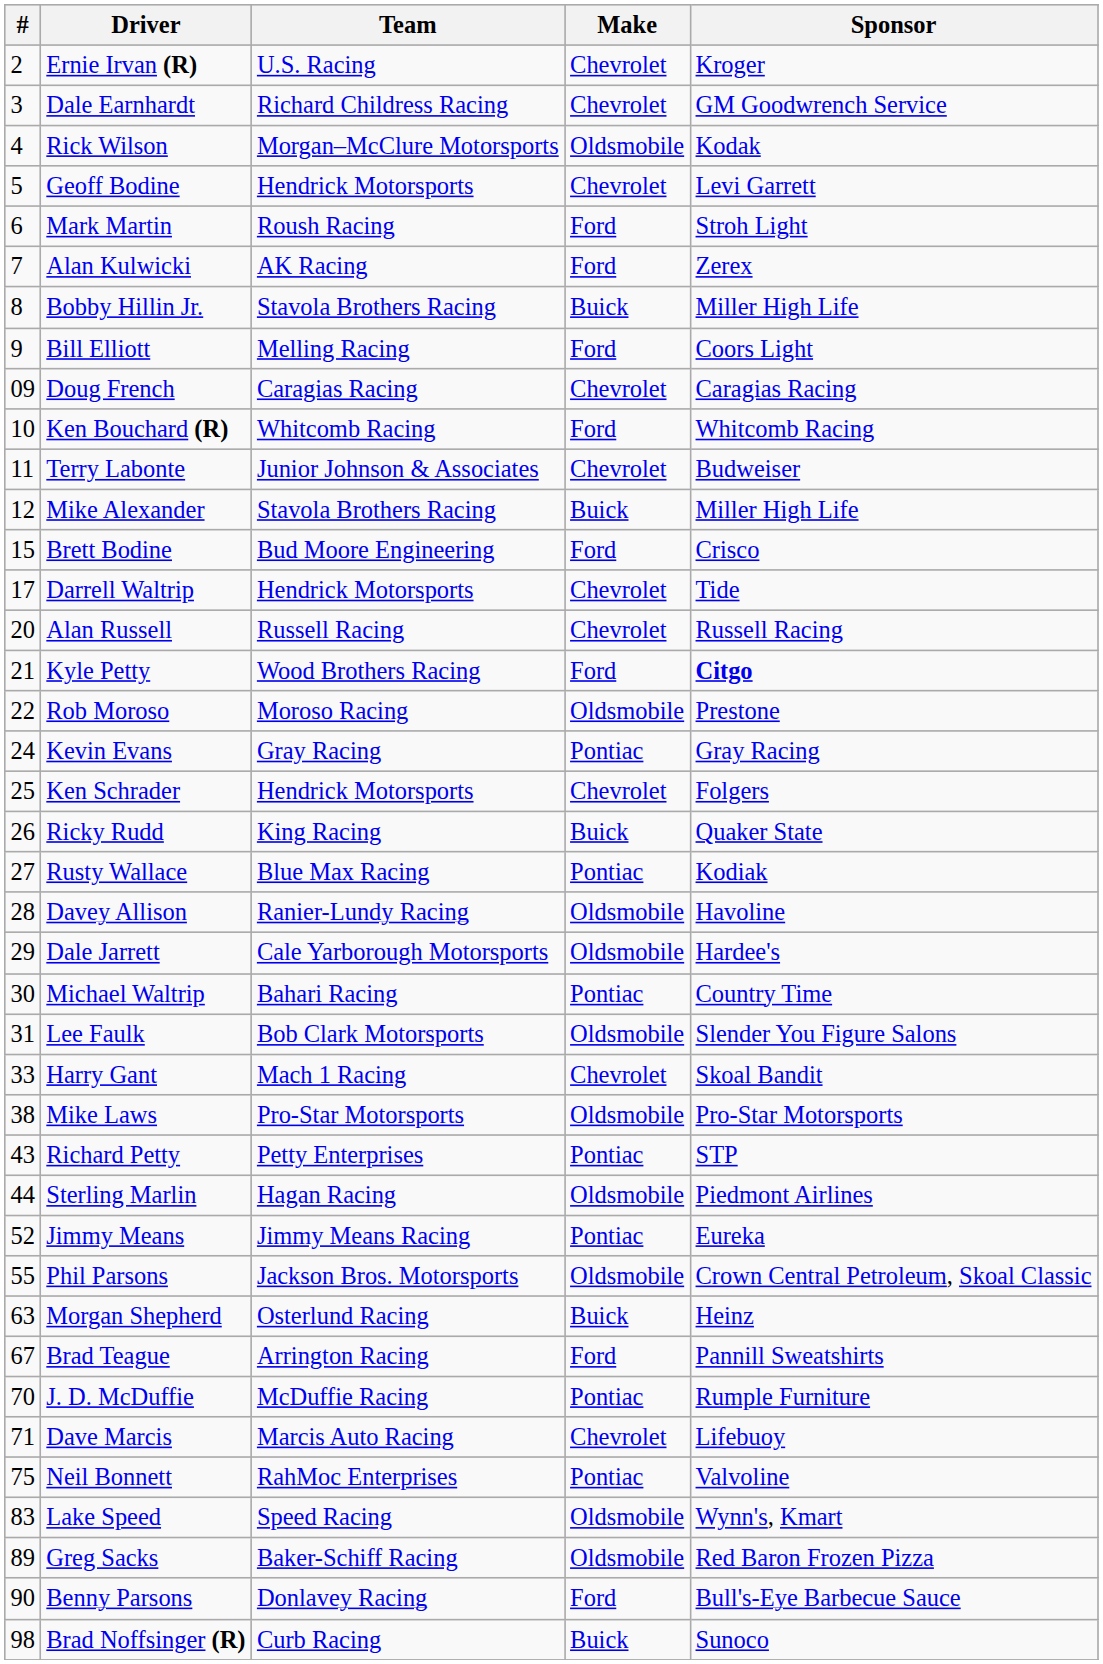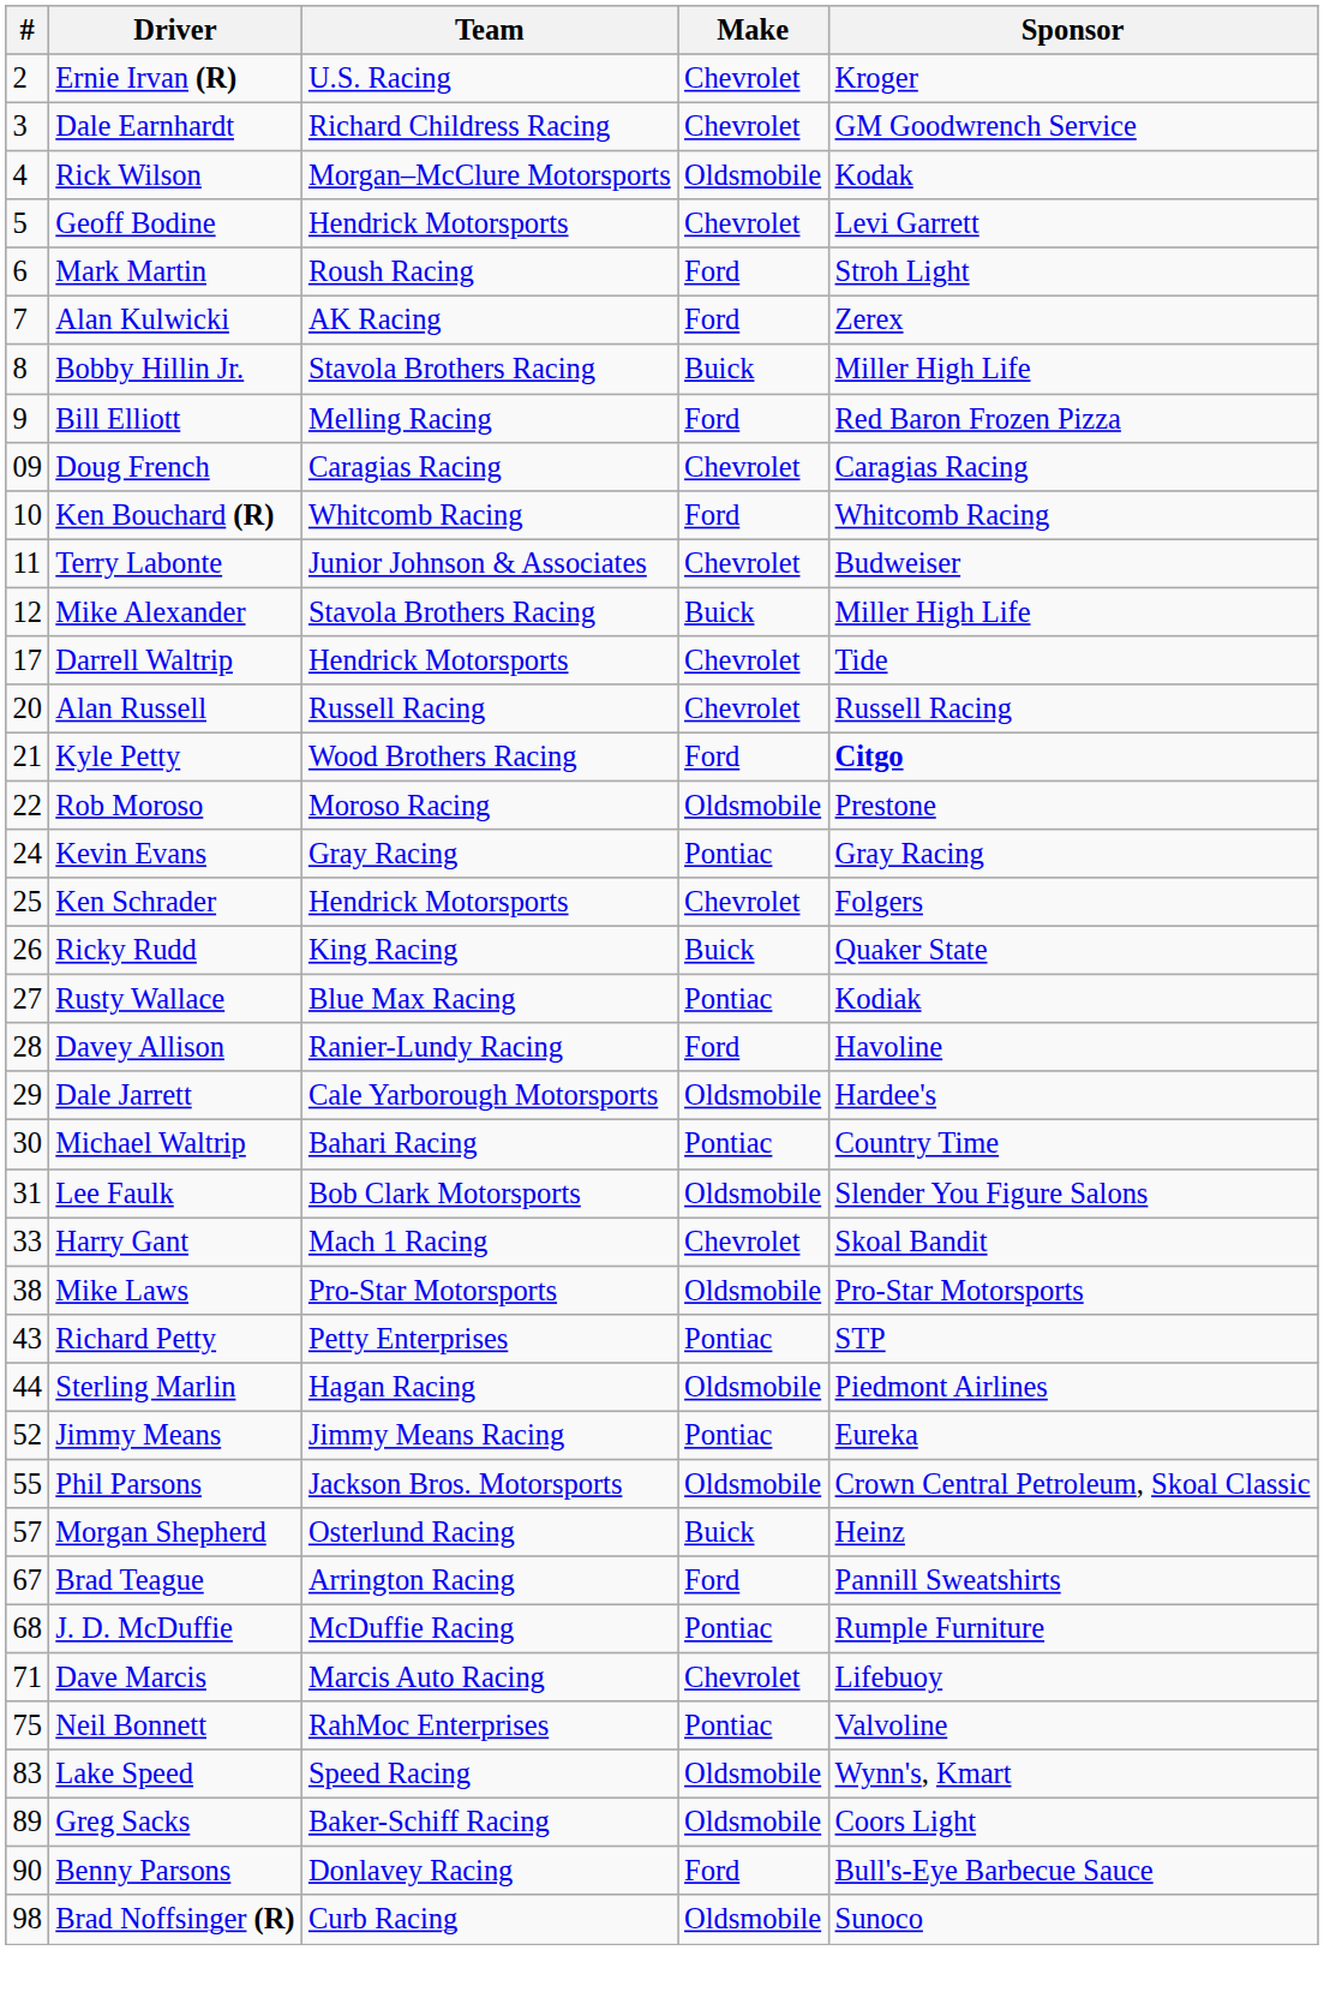 <table class="wikitable" style="font-size:95%">
 <tr>
 <th>#</th>
 <th>Driver</th>
 <th>Team</th>
 <th>Make</th>
 <th>Sponsor</th>
 </tr>
 <tr>
 <td>2</td>
 <td><a href='#'>Ernie Irvan</a> <strong>(R)</strong></td>
 <td><a href='#'>U.S. Racing</a></td>
 <td><a href='#'>Chevrolet</a></td>
 <td><a href='#'>Kroger</a></td>
 </tr>
 <tr>
 <td>3</td>
 <td><a href='#'>Dale Earnhardt</a></td>
 <td><a href='#'>Richard Childress Racing</a></td>
 <td><a href='#'>Chevrolet</a></td>
 <td><a href='#'>GM Goodwrench Service</a></td>
 </tr>
 <tr>
 <td>4</td>
 <td><a href='#'>Rick Wilson</a></td>
 <td><a href='#'>Morgan–McClure Motorsports</a></td>
 <td><a href='#'>Oldsmobile</a></td>
 <td><a href='#'>Kodak</a></td>
 </tr>
 <tr>
 <td>5</td>
 <td><a href='#'>Geoff Bodine</a></td>
 <td><a href='#'>Hendrick Motorsports</a></td>
 <td><a href='#'>Chevrolet</a></td>
 <td><a href='#'>Levi Garrett</a></td>
 </tr>
 <tr>
 <td>6</td>
 <td><a href='#'>Mark Martin</a></td>
 <td><a href='#'>Roush Racing</a></td>
 <td><a href='#'>Ford</a></td>
 <td><a href='#'>Stroh Light</a></td>
 </tr>
 <tr>
 <td>7</td>
 <td><a href='#'>Alan Kulwicki</a></td>
 <td><a href='#'>AK Racing</a></td>
 <td><a href='#'>Ford</a></td>
 <td><a href='#'>Zerex</a></td>
 </tr>
 <tr>
 <td>8</td>
 <td><a href='#'>Bobby Hillin Jr.</a></td>
 <td><a href='#'>Stavola Brothers Racing</a></td>
 <td><a href='#'>Buick</a></td>
 <td><a href='#'>Miller High Life</a></td>
 </tr>
 <tr>
 <td>9</td>
 <td><a href='#'>Bill Elliott</a></td>
 <td><a href='#'>Melling Racing</a></td>
 <td><a href='#'>Ford</a></td>
-<td><a href='#'>Coors Light</a></td>
+<td><a href='#'>Red Baron Frozen Pizza</a></td>
 </tr>
 <tr>
 <td>09</td>
 <td><a href='#'>Doug French</a></td>
 <td><a href='#'>Caragias Racing</a></td>
 <td><a href='#'>Chevrolet</a></td>
 <td><a href='#'>Caragias Racing</a></td>
 </tr>
 <tr>
 <td>10</td>
 <td><a href='#'>Ken Bouchard</a> <strong>(R)</strong></td>
 <td><a href='#'>Whitcomb Racing</a></td>
 <td><a href='#'>Ford</a></td>
 <td><a href='#'>Whitcomb Racing</a></td>
 </tr>
 <tr>
 <td>11</td>
 <td><a href='#'>Terry Labonte</a></td>
 <td><a href='#'>Junior Johnson & Associates</a></td>
 <td><a href='#'>Chevrolet</a></td>
 <td><a href='#'>Budweiser</a></td>
 </tr>
 <tr>
 <td>12</td>
 <td><a href='#'>Mike Alexander</a></td>
 <td><a href='#'>Stavola Brothers Racing</a></td>
 <td><a href='#'>Buick</a></td>
 <td><a href='#'>Miller High Life</a></td>
-</tr>
-<tr>
-<td>15</td>
-<td><a href='#'>Brett Bodine</a></td>
-<td><a href='#'>Bud Moore Engineering</a></td>
-<td><a href='#'>Ford</a></td>
-<td><a href='#'>Crisco</a></td>
 </tr>
 <tr>
 <td>17</td>
 <td><a href='#'>Darrell Waltrip</a></td>
 <td><a href='#'>Hendrick Motorsports</a></td>
 <td><a href='#'>Chevrolet</a></td>
 <td><a href='#'>Tide</a></td>
 </tr>
 <tr>
 <td>20</td>
 <td><a href='#'>Alan Russell</a></td>
 <td><a href='#'>Russell Racing</a></td>
 <td><a href='#'>Chevrolet</a></td>
 <td><a href='#'>Russell Racing</a></td>
 </tr>
 <tr>
 <td>21</td>
 <td><a href='#'>Kyle Petty</a></td>
 <td><a href='#'>Wood Brothers Racing</a></td>
 <td><a href='#'>Ford</a></td>
 <td><strong><a href='#'>Citgo</a></strong></td>
 </tr>
 <tr>
 <td>22</td>
 <td><a href='#'>Rob Moroso</a></td>
 <td><a href='#'>Moroso Racing</a></td>
 <td><a href='#'>Oldsmobile</a></td>
 <td><a href='#'>Prestone</a></td>
 </tr>
 <tr>
 <td>24</td>
 <td><a href='#'>Kevin Evans</a></td>
 <td><a href='#'>Gray Racing</a></td>
 <td><a href='#'>Pontiac</a></td>
 <td><a href='#'>Gray Racing</a></td>
 </tr>
 <tr>
 <td>25</td>
 <td><a href='#'>Ken Schrader</a></td>
 <td><a href='#'>Hendrick Motorsports</a></td>
 <td><a href='#'>Chevrolet</a></td>
 <td><a href='#'>Folgers</a></td>
 </tr>
 <tr>
 <td>26</td>
 <td><a href='#'>Ricky Rudd</a></td>
 <td><a href='#'>King Racing</a></td>
 <td><a href='#'>Buick</a></td>
 <td><a href='#'>Quaker State</a></td>
 </tr>
 <tr>
 <td>27</td>
 <td><a href='#'>Rusty Wallace</a></td>
 <td><a href='#'>Blue Max Racing</a></td>
 <td><a href='#'>Pontiac</a></td>
 <td><a href='#'>Kodiak</a></td>
 </tr>
 <tr>
 <td>28</td>
 <td><a href='#'>Davey Allison</a></td>
 <td><a href='#'>Ranier-Lundy Racing</a></td>
-<td><a href='#'>Oldsmobile</a></td>
+<td><a href='#'>Ford</a></td>
 <td><a href='#'>Havoline</a></td>
 </tr>
 <tr>
 <td>29</td>
 <td><a href='#'>Dale Jarrett</a></td>
 <td><a href='#'>Cale Yarborough Motorsports</a></td>
 <td><a href='#'>Oldsmobile</a></td>
 <td><a href='#'>Hardee's</a></td>
 </tr>
 <tr>
 <td>30</td>
 <td><a href='#'>Michael Waltrip</a></td>
 <td><a href='#'>Bahari Racing</a></td>
 <td><a href='#'>Pontiac</a></td>
 <td><a href='#'>Country Time</a></td>
 </tr>
 <tr>
 <td>31</td>
 <td><a href='#'>Lee Faulk</a></td>
 <td><a href='#'>Bob Clark Motorsports</a></td>
 <td><a href='#'>Oldsmobile</a></td>
 <td><a href='#'>Slender You Figure Salons</a></td>
 </tr>
 <tr>
 <td>33</td>
 <td><a href='#'>Harry Gant</a></td>
 <td><a href='#'>Mach 1 Racing</a></td>
 <td><a href='#'>Chevrolet</a></td>
 <td><a href='#'>Skoal Bandit</a></td>
 </tr>
 <tr>
 <td>38</td>
 <td><a href='#'>Mike Laws</a></td>
 <td><a href='#'>Pro-Star Motorsports</a></td>
 <td><a href='#'>Oldsmobile</a></td>
 <td><a href='#'>Pro-Star Motorsports</a></td>
 </tr>
 <tr>
 <td>43</td>
 <td><a href='#'>Richard Petty</a></td>
 <td><a href='#'>Petty Enterprises</a></td>
 <td><a href='#'>Pontiac</a></td>
 <td><a href='#'>STP</a></td>
 </tr>
 <tr>
 <td>44</td>
 <td><a href='#'>Sterling Marlin</a></td>
 <td><a href='#'>Hagan Racing</a></td>
 <td><a href='#'>Oldsmobile</a></td>
 <td><a href='#'>Piedmont Airlines</a></td>
 </tr>
 <tr>
 <td>52</td>
 <td><a href='#'>Jimmy Means</a></td>
 <td><a href='#'>Jimmy Means Racing</a></td>
 <td><a href='#'>Pontiac</a></td>
 <td><a href='#'>Eureka</a></td>
 </tr>
 <tr>
 <td>55</td>
 <td><a href='#'>Phil Parsons</a></td>
 <td><a href='#'>Jackson Bros. Motorsports</a></td>
 <td><a href='#'>Oldsmobile</a></td>
 <td><a href='#'>Crown Central Petroleum</a>, <a href='#'>Skoal Classic</a></td>
 </tr>
 <tr>
-<td>63</td>
+<td>57</td>
 <td><a href='#'>Morgan Shepherd</a></td>
 <td><a href='#'>Osterlund Racing</a></td>
 <td><a href='#'>Buick</a></td>
 <td><a href='#'>Heinz</a></td>
 </tr>
 <tr>
 <td>67</td>
 <td><a href='#'>Brad Teague</a></td>
 <td><a href='#'>Arrington Racing</a></td>
 <td><a href='#'>Ford</a></td>
 <td><a href='#'>Pannill Sweatshirts</a></td>
 </tr>
 <tr>
-<td>70</td>
+<td>68</td>
 <td><a href='#'>J. D. McDuffie</a></td>
 <td><a href='#'>McDuffie Racing</a></td>
 <td><a href='#'>Pontiac</a></td>
 <td><a href='#'>Rumple Furniture</a></td>
 </tr>
 <tr>
 <td>71</td>
 <td><a href='#'>Dave Marcis</a></td>
 <td><a href='#'>Marcis Auto Racing</a></td>
 <td><a href='#'>Chevrolet</a></td>
 <td><a href='#'>Lifebuoy</a></td>
 </tr>
 <tr>
 <td>75</td>
 <td><a href='#'>Neil Bonnett</a></td>
 <td><a href='#'>RahMoc Enterprises</a></td>
 <td><a href='#'>Pontiac</a></td>
 <td><a href='#'>Valvoline</a></td>
 </tr>
 <tr>
 <td>83</td>
 <td><a href='#'>Lake Speed</a></td>
 <td><a href='#'>Speed Racing</a></td>
 <td><a href='#'>Oldsmobile</a></td>
 <td><a href='#'>Wynn's</a>, <a href='#'>Kmart</a></td>
 </tr>
 <tr>
 <td>89</td>
 <td><a href='#'>Greg Sacks</a></td>
 <td><a href='#'>Baker-Schiff Racing</a></td>
 <td><a href='#'>Oldsmobile</a></td>
-<td><a href='#'>Red Baron Frozen Pizza</a></td>
+<td><a href='#'>Coors Light</a></td>
 </tr>
 <tr>
 <td>90</td>
 <td><a href='#'>Benny Parsons</a></td>
 <td><a href='#'>Donlavey Racing</a></td>
 <td><a href='#'>Ford</a></td>
 <td><a href='#'>Bull's-Eye Barbecue Sauce</a></td>
 </tr>
 <tr>
 <td>98</td>
 <td><a href='#'>Brad Noffsinger</a> <strong>(R)</strong></td>
 <td><a href='#'>Curb Racing</a></td>
-<td><a href='#'>Buick</a></td>
+<td><a href='#'>Oldsmobile</a></td>
 <td><a href='#'>Sunoco</a></td>
 </tr>
 </table>
